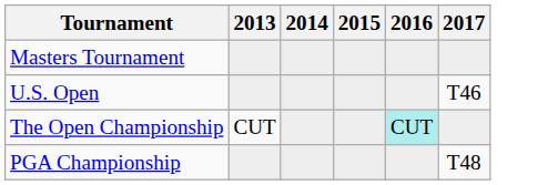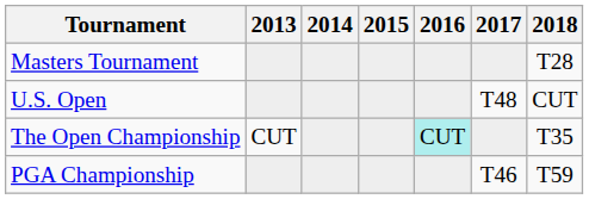 <table class="wikitable" style="font-size:95%;text-align:center;">
 <tr>
 <th>Tournament</th>
 <th>2013</th>
 <th>2014</th>
 <th>2015</th>
 <th>2016</th>
 <th>2017</th>
+<th>2018</th>
 </tr>
 <tr>
 <td align=left><a href='#'>Masters Tournament</a></td>
 <td style="background:#eeeeee;"></td>
 <td style="background:#eeeeee;"></td>
 <td style="background:#eeeeee;"></td>
 <td style="background:#eeeeee;"></td>
 <td style="background:#eeeeee;"></td>
+<td>T28</td>
 </tr>
 <tr>
 <td align=left><a href='#'>U.S. Open</a></td>
 <td style="background:#eeeeee;"></td>
 <td style="background:#eeeeee;"></td>
 <td style="background:#eeeeee;"></td>
 <td style="background:#eeeeee;"></td>
-<td>T46</td>
+<td>T48</td>
+<td>CUT</td>
 </tr>
 <tr>
 <td align=left><a href='#'>The Open Championship</a></td>
 <td>CUT</td>
 <td style="background:#eeeeee;"></td>
 <td style="background:#eeeeee;"></td>
 <td style="background: paleturquoise;">CUT</td>
 <td style="background:#eeeeee;"></td>
+<td>T35</td>
 </tr>
 <tr>
 <td align=left><a href='#'>PGA Championship</a></td>
 <td style="background:#eeeeee;"></td>
 <td style="background:#eeeeee;"></td>
 <td style="background:#eeeeee;"></td>
 <td style="background:#eeeeee;"></td>
-<td>T48</td>
+<td>T46</td>
+<td>T59</td>
 </tr>
 </table>
